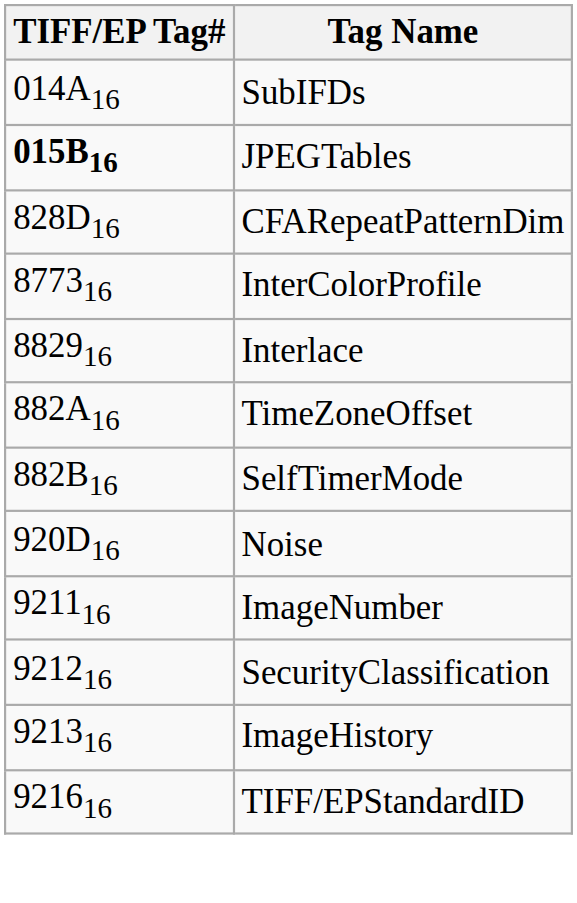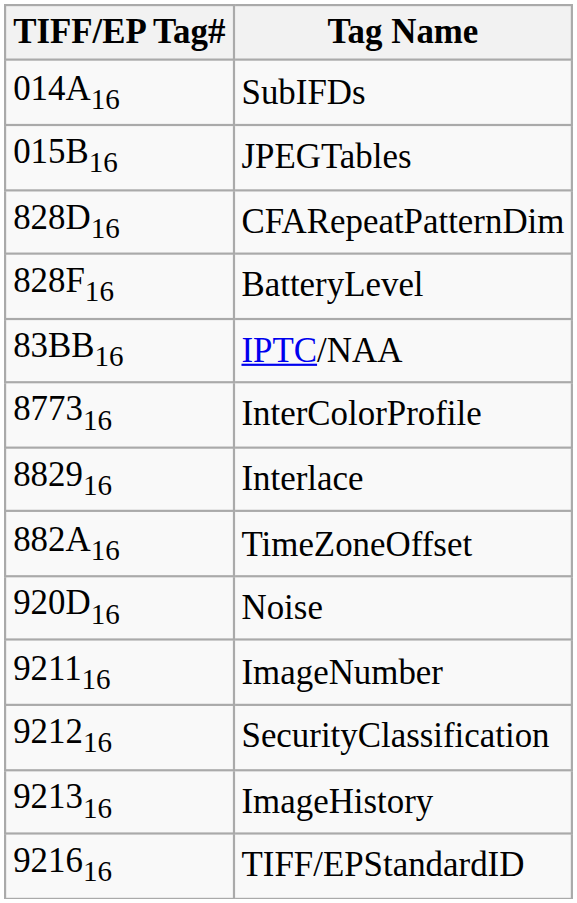 <table class="wikitable">
 <tr>
 <th>TIFF/EP Tag#</th>
 <th>Tag Name</th>
 </tr>
 <tr>
 <td>014A<sub>16</sub></td>
 <td>SubIFDs</td>
 </tr>
 <tr>
-<td><strong>015B<sub>16</sub></strong></td>
+<td>015B<sub>16</sub></td>
 <td>JPEGTables</td>
 </tr>
 <tr>
 <td>828D<sub>16</sub></td>
 <td>CFARepeatPatternDim</td>
+</tr>
+<tr>
+<td>828F<sub>16</sub></td>
+<td>BatteryLevel</td>
+</tr>
+<tr>
+<td>83BB<sub>16</sub></td>
+<td><a href='#'>IPTC</a>/NAA</td>
 </tr>
 <tr>
 <td>8773<sub>16</sub></td>
 <td>InterColorProfile</td>
 </tr>
 <tr>
 <td>8829<sub>16</sub></td>
 <td>Interlace</td>
 </tr>
 <tr>
 <td>882A<sub>16</sub></td>
 <td>TimeZoneOffset</td>
-</tr>
-<tr>
-<td>882B<sub>16</sub></td>
-<td>SelfTimerMode</td>
 </tr>
 <tr>
 <td>920D<sub>16</sub></td>
 <td>Noise</td>
 </tr>
 <tr>
 <td>9211<sub>16</sub></td>
 <td>ImageNumber</td>
 </tr>
 <tr>
 <td>9212<sub>16</sub></td>
 <td>SecurityClassification</td>
 </tr>
 <tr>
 <td>9213<sub>16</sub></td>
 <td>ImageHistory</td>
 </tr>
 <tr>
 <td>9216<sub>16</sub></td>
 <td>TIFF/EPStandardID</td>
 </tr>
 </table>
